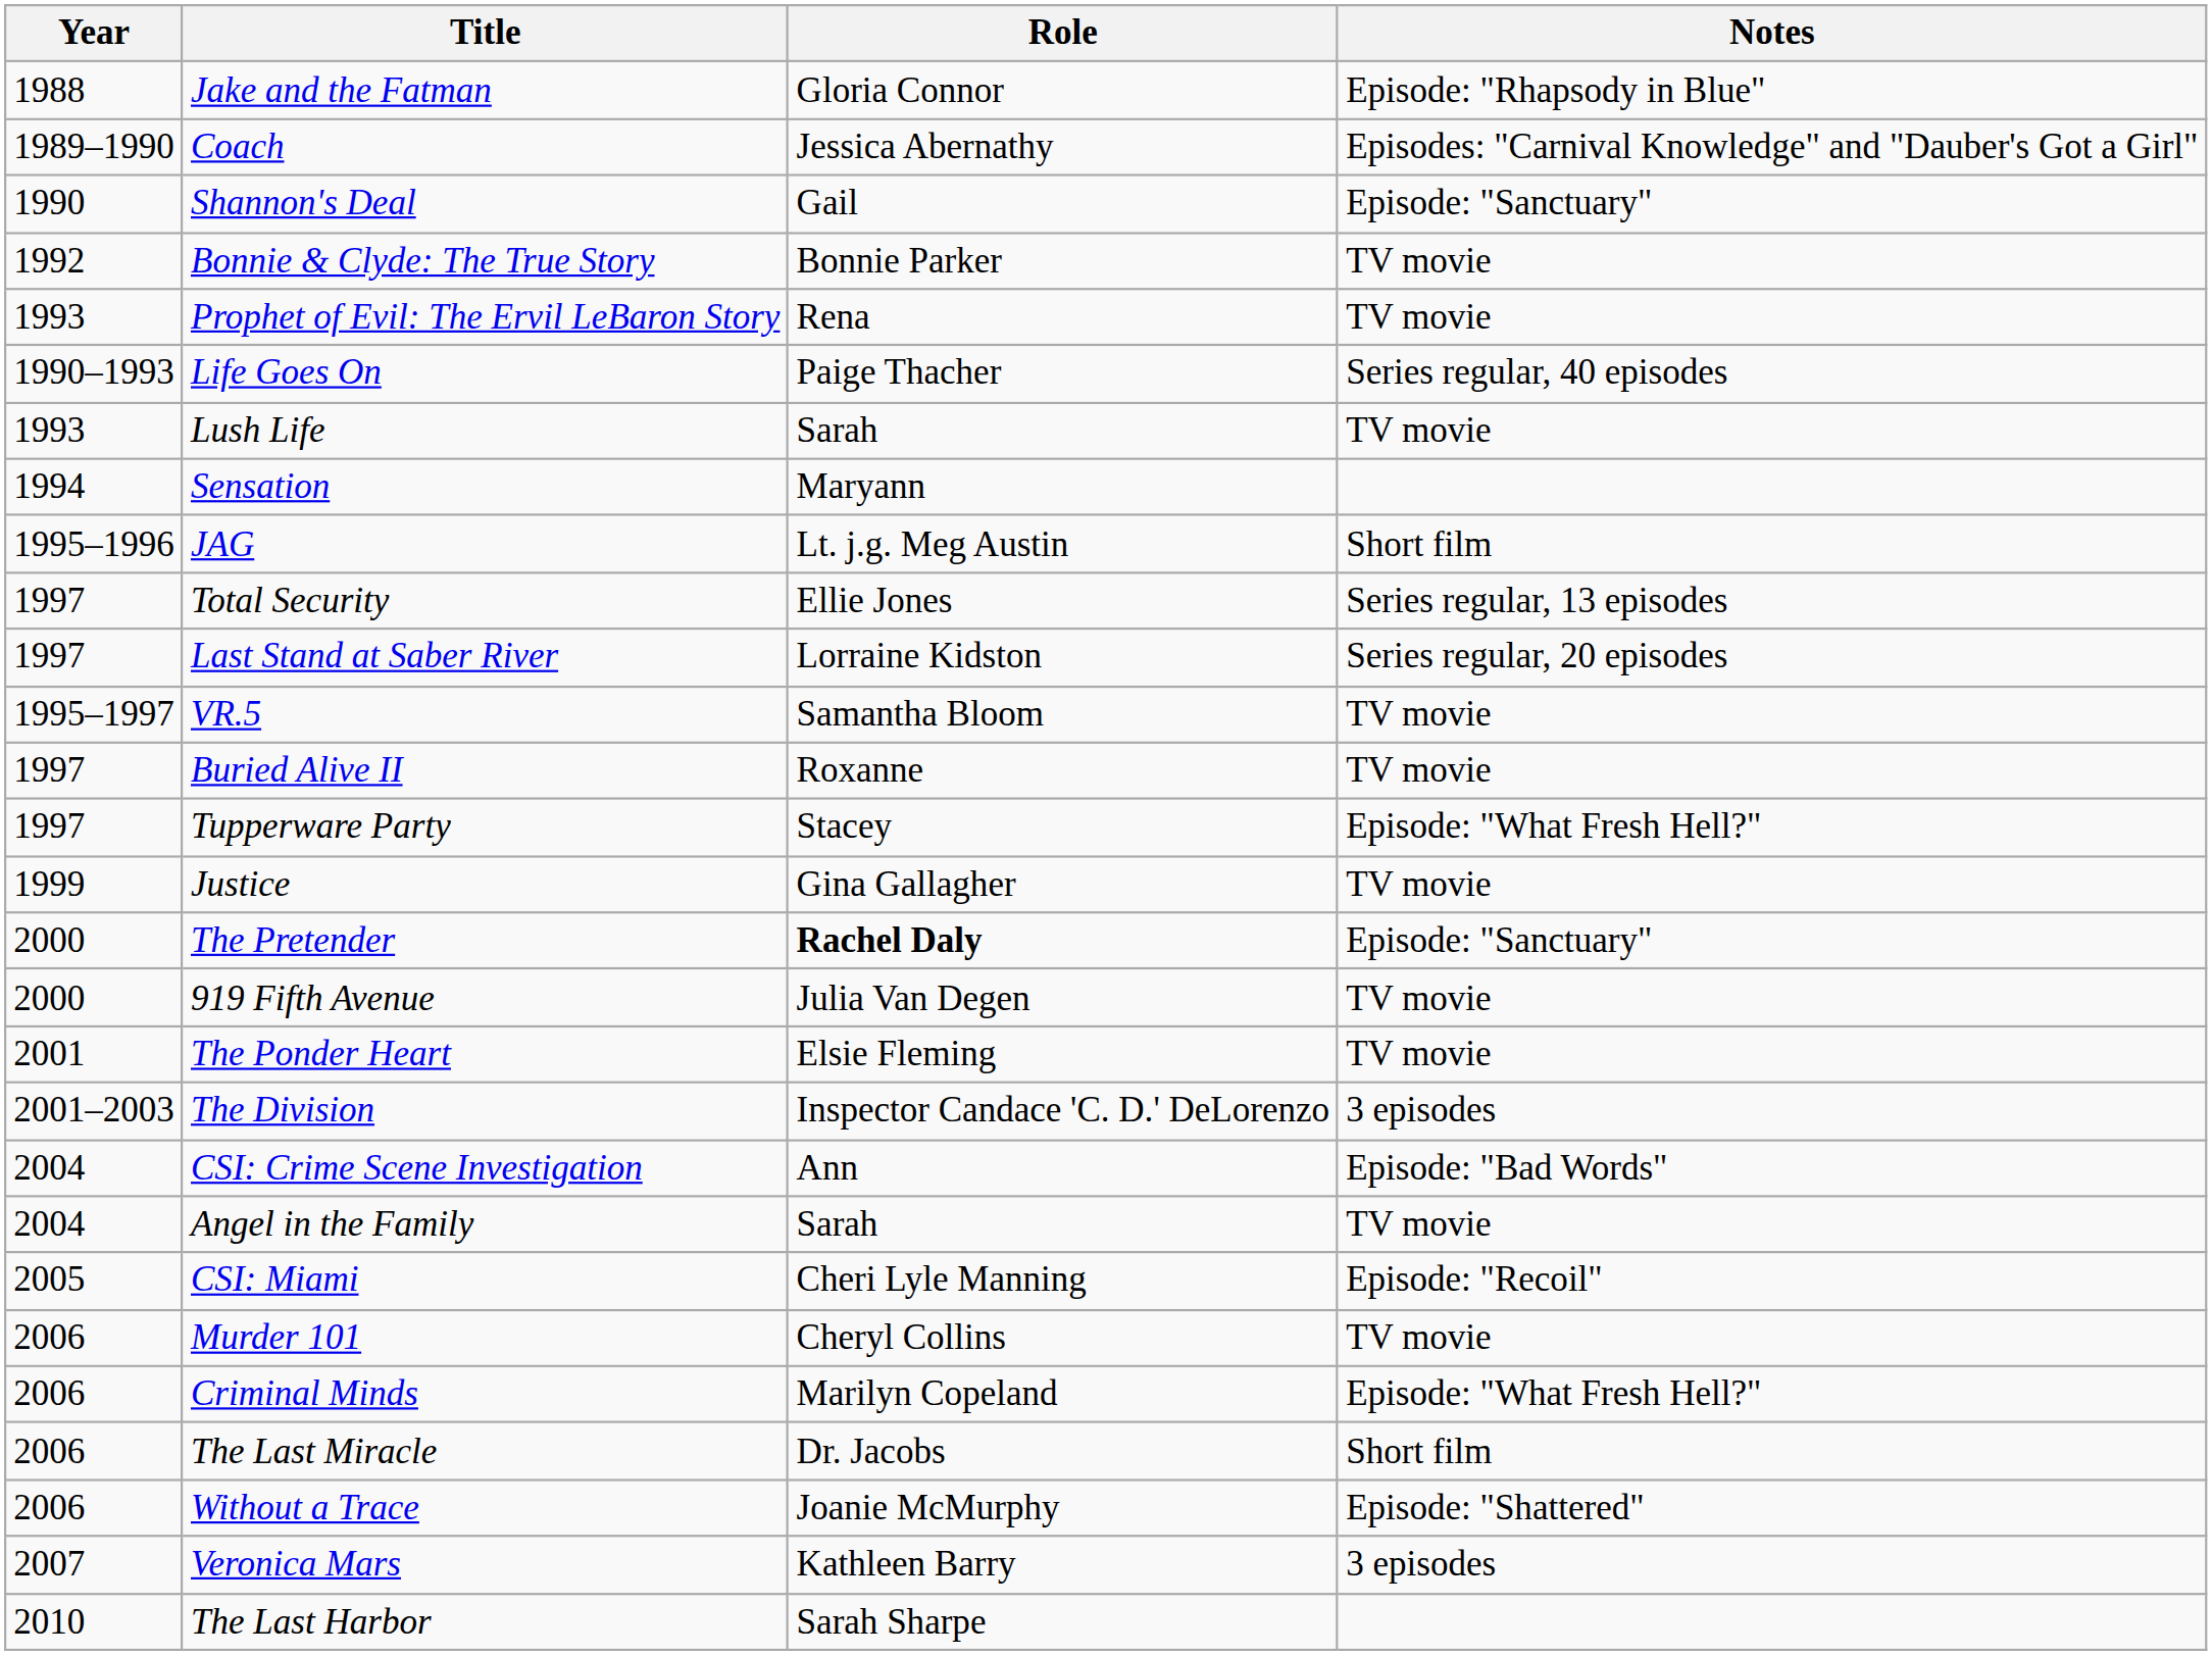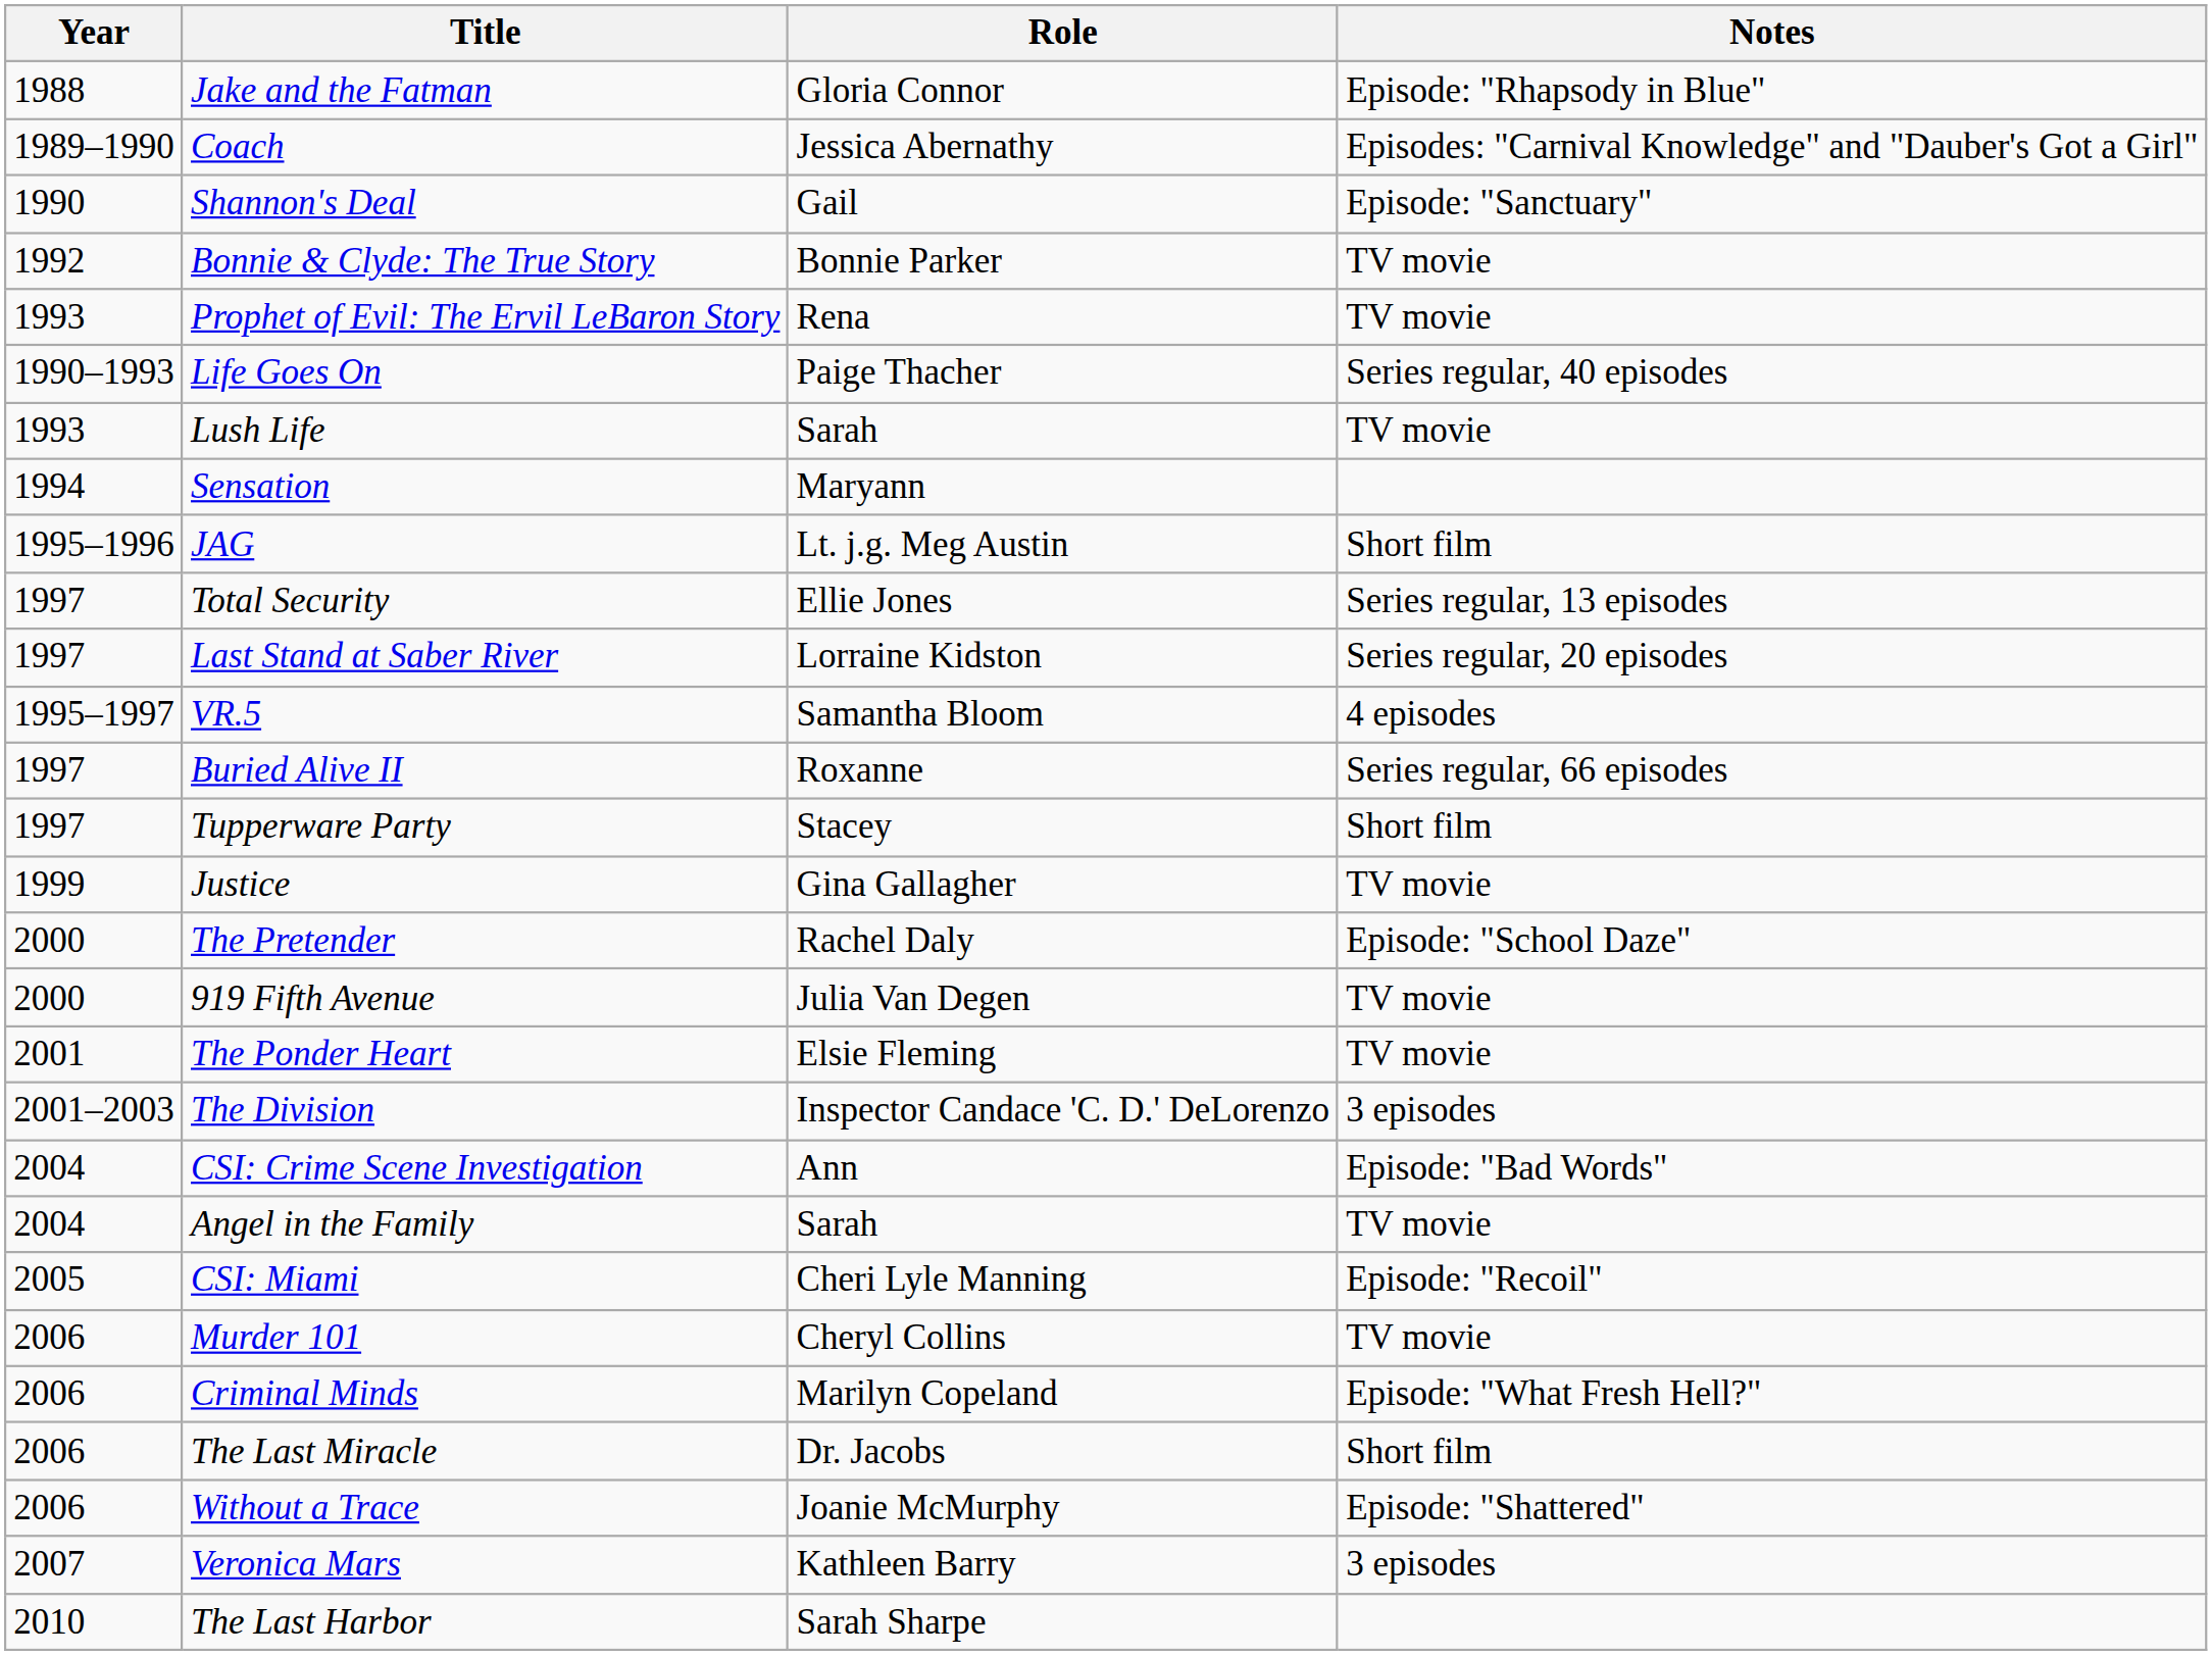 <table class="wikitable sortable">
 <tr>
 <th>Year</th>
 <th>Title</th>
 <th>Role</th>
 <th class="unsortable">Notes</th>
 </tr>
 <tr>
 <td>1988</td>
 <td><em><a href='#'>Jake and the Fatman</a></em></td>
 <td>Gloria Connor</td>
 <td>Episode: "Rhapsody in Blue"</td>
 </tr>
 <tr>
 <td>1989–1990</td>
 <td><em><a href='#'>Coach</a></em></td>
 <td>Jessica Abernathy</td>
 <td>Episodes: "Carnival Knowledge" and "Dauber's Got a Girl"</td>
 </tr>
 <tr>
 <td>1990</td>
 <td><em><a href='#'>Shannon's Deal</a></em></td>
 <td>Gail</td>
 <td>Episode: "Sanctuary"</td>
 </tr>
 <tr>
 <td>1992</td>
 <td><em><a href='#'>Bonnie & Clyde: The True Story</a></em></td>
 <td>Bonnie Parker</td>
 <td>TV movie</td>
 </tr>
 <tr>
 <td>1993</td>
 <td><em><a href='#'>Prophet of Evil: The Ervil LeBaron Story</a></em></td>
 <td>Rena</td>
 <td>TV movie</td>
 </tr>
 <tr>
 <td>1990–1993</td>
 <td><em><a href='#'>Life Goes On</a></em></td>
 <td>Paige Thacher</td>
 <td>Series regular, 40 episodes</td>
 </tr>
 <tr>
 <td>1993</td>
 <td><em>Lush Life</em></td>
 <td>Sarah</td>
 <td>TV movie</td>
 </tr>
 <tr>
 <td>1994</td>
 <td><em><a href='#'>Sensation</a></em></td>
 <td>Maryann</td>
 <td></td>
 </tr>
 <tr>
 <td>1995–1996</td>
 <td><em><a href='#'>JAG</a></em></td>
 <td>Lt. j.g. Meg Austin</td>
 <td>Short film</td>
 </tr>
 <tr>
 <td>1997</td>
 <td><em>Total Security</em></td>
 <td>Ellie Jones</td>
 <td>Series regular, 13 episodes</td>
 </tr>
 <tr>
 <td>1997</td>
 <td><em><a href='#'>Last Stand at Saber River</a></em></td>
 <td>Lorraine Kidston</td>
 <td>Series regular, 20 episodes</td>
 </tr>
 <tr>
 <td>1995–1997</td>
 <td><em><a href='#'>VR.5</a></em></td>
 <td>Samantha Bloom</td>
-<td>TV movie</td>
+<td>4 episodes</td>
 </tr>
 <tr>
 <td>1997</td>
 <td><em><a href='#'>Buried Alive II</a></em></td>
 <td>Roxanne</td>
-<td>TV movie</td>
+<td>Series regular, 66 episodes</td>
 </tr>
 <tr>
 <td>1997</td>
 <td><em>Tupperware Party</em></td>
 <td>Stacey</td>
-<td>Episode: "What Fresh Hell?"</td>
+<td>Short film</td>
 </tr>
 <tr>
 <td>1999</td>
 <td><em>Justice</em></td>
 <td>Gina Gallagher</td>
 <td>TV movie</td>
 </tr>
 <tr>
 <td>2000</td>
 <td><em><a href='#'>The Pretender</a></em></td>
-<td><strong>Rachel Daly</strong></td>
-<td>Episode: "Sanctuary"</td>
+<td>Rachel Daly</td>
+<td>Episode: "School Daze"</td>
 </tr>
 <tr>
 <td>2000</td>
 <td><em>919 Fifth Avenue</em></td>
 <td>Julia Van Degen</td>
 <td>TV movie</td>
 </tr>
 <tr>
 <td>2001</td>
 <td><em><a href='#'>The Ponder Heart</a></em></td>
 <td>Elsie Fleming</td>
 <td>TV movie</td>
 </tr>
 <tr>
 <td>2001–2003</td>
 <td><em><a href='#'>The Division</a></em></td>
 <td>Inspector Candace 'C. D.' DeLorenzo</td>
 <td>3 episodes</td>
 </tr>
 <tr>
 <td>2004</td>
 <td><em><a href='#'>CSI: Crime Scene Investigation</a></em></td>
 <td>Ann</td>
 <td>Episode: "Bad Words"</td>
 </tr>
 <tr>
 <td>2004</td>
 <td><em>Angel in the Family</em></td>
 <td>Sarah</td>
 <td>TV movie</td>
 </tr>
 <tr>
 <td>2005</td>
 <td><em><a href='#'>CSI: Miami</a></em></td>
 <td>Cheri Lyle Manning</td>
 <td>Episode: "Recoil"</td>
 </tr>
 <tr>
 <td>2006</td>
 <td><em><a href='#'>Murder 101</a></em></td>
 <td>Cheryl Collins</td>
 <td>TV movie</td>
 </tr>
 <tr>
 <td>2006</td>
 <td><em><a href='#'>Criminal Minds</a></em></td>
 <td>Marilyn Copeland</td>
 <td>Episode: "What Fresh Hell?"</td>
 </tr>
 <tr>
 <td>2006</td>
 <td><em>The Last Miracle</em></td>
 <td>Dr. Jacobs</td>
 <td>Short film</td>
 </tr>
 <tr>
 <td>2006</td>
 <td><em><a href='#'>Without a Trace</a></em></td>
 <td>Joanie McMurphy</td>
 <td>Episode: "Shattered"</td>
 </tr>
 <tr>
 <td>2007</td>
 <td><em><a href='#'>Veronica Mars</a></em></td>
 <td>Kathleen Barry</td>
 <td>3 episodes</td>
 </tr>
 <tr>
 <td>2010</td>
 <td><em>The Last Harbor</em></td>
 <td>Sarah Sharpe</td>
 <td></td>
 </tr>
 </table>
